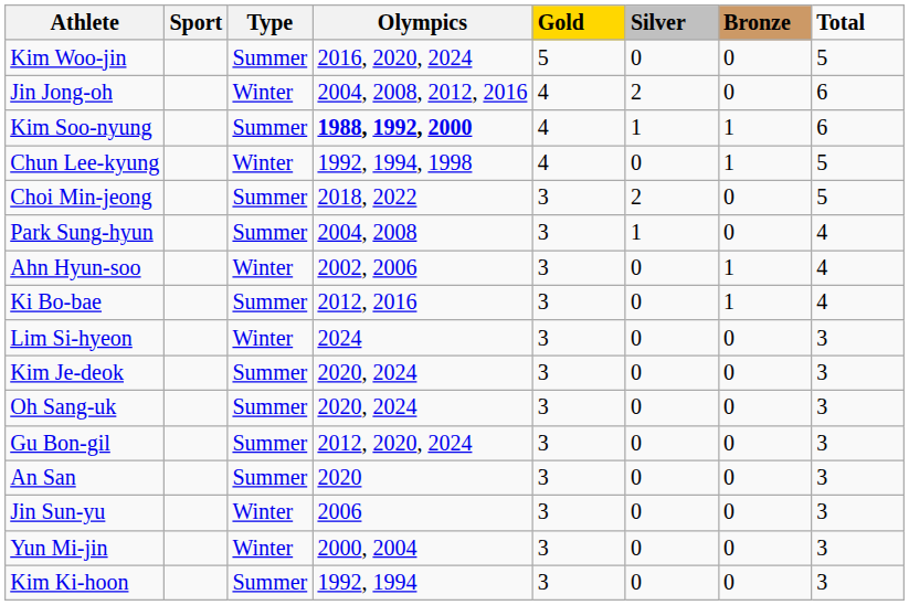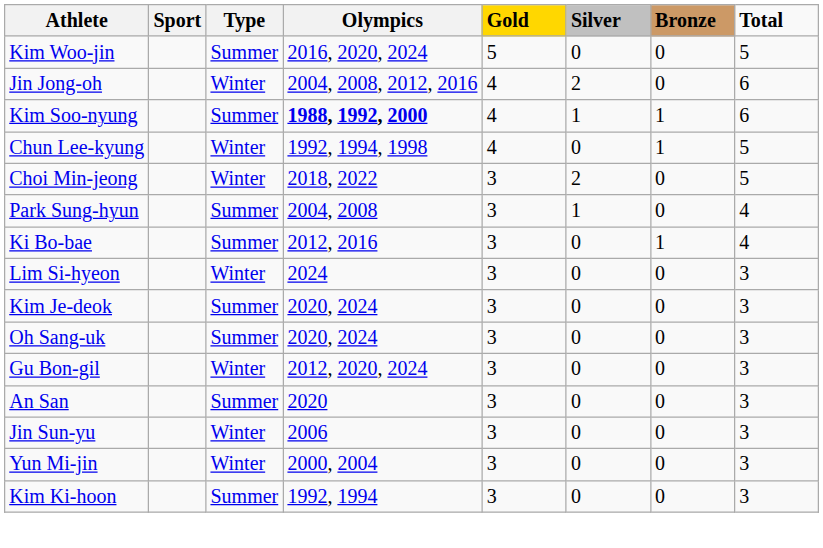 <table class="wikitable" style="text-align:left">
 <tr>
 <th>Athlete</th>
 <th>Sport</th>
 <th>Type</th>
 <th>Olympics</th>
 <td width=60 bgcolor=gold><strong>Gold</strong></td>
 <td width=60 bgcolor=silver><strong>Silver</strong></td>
 <td width=60 bgcolor=cc9966><strong>Bronze</strong></td>
 <td width=60><strong>Total</strong></td>
 </tr>
 <tr>
 <td align=left><a href='#'>Kim Woo-jin</a></td>
 <td align=left></td>
 <td><a href='#'>Summer</a></td>
 <td align=left><a href='#'>2016</a>, <a href='#'>2020</a>, <a href='#'>2024</a></td>
 <td>5</td>
 <td>0</td>
 <td>0</td>
 <td>5</td>
 </tr>
 <tr>
 <td align=left><a href='#'>Jin Jong-oh</a></td>
 <td align=left></td>
 <td><a href='#'>Winter</a></td>
 <td align=left><a href='#'>2004</a>, <a href='#'>2008</a>, <a href='#'>2012</a>, <a href='#'>2016</a></td>
 <td>4</td>
 <td>2</td>
 <td>0</td>
 <td>6</td>
 </tr>
 <tr>
 <td align=left><a href='#'>Kim Soo-nyung</a></td>
 <td align=left></td>
 <td><a href='#'>Summer</a></td>
 <td align=left><strong><a href='#'>1988</a>, <a href='#'>1992</a>, <a href='#'>2000</a></strong></td>
 <td>4</td>
 <td>1</td>
 <td>1</td>
 <td>6</td>
 </tr>
 <tr>
 <td align=left><a href='#'>Chun Lee-kyung</a></td>
 <td align=left></td>
 <td><a href='#'>Winter</a></td>
 <td align=left><a href='#'>1992</a>, <a href='#'>1994</a>, <a href='#'>1998</a></td>
 <td>4</td>
 <td>0</td>
 <td>1</td>
 <td>5</td>
 </tr>
 <tr>
 <td align=left><a href='#'>Choi Min-jeong</a></td>
 <td align=left></td>
-<td><a href='#'>Summer</a></td>
+<td><a href='#'>Winter</a></td>
 <td align=left><a href='#'>2018</a>, <a href='#'>2022</a></td>
 <td>3</td>
 <td>2</td>
 <td>0</td>
 <td>5</td>
 </tr>
 <tr>
 <td align=left><a href='#'>Park Sung-hyun</a></td>
 <td align=left></td>
 <td><a href='#'>Summer</a></td>
 <td align=left><a href='#'>2004</a>, <a href='#'>2008</a></td>
 <td>3</td>
 <td>1</td>
 <td>0</td>
-<td>4</td>
-</tr>
-<tr>
-<td align=left><a href='#'>Ahn Hyun-soo</a></td>
-<td align=left></td>
-<td><a href='#'>Winter</a></td>
-<td align=left><a href='#'>2002</a>, <a href='#'>2006</a></td>
-<td>3</td>
-<td>0</td>
-<td>1</td>
 <td>4</td>
 </tr>
 <tr>
 <td align=left><a href='#'>Ki Bo-bae</a></td>
 <td align=left></td>
 <td><a href='#'>Summer</a></td>
 <td align=left><a href='#'>2012</a>, <a href='#'>2016</a></td>
 <td>3</td>
 <td>0</td>
 <td>1</td>
 <td>4</td>
 </tr>
 <tr>
 <td><a href='#'>Lim Si-hyeon</a></td>
 <td></td>
 <td><a href='#'>Winter</a></td>
 <td><a href='#'>2024</a></td>
 <td>3</td>
 <td>0</td>
 <td>0</td>
 <td>3</td>
 </tr>
 <tr>
 <td align=left><a href='#'>Kim Je-deok</a></td>
 <td align=left></td>
 <td><a href='#'>Summer</a></td>
 <td align=left><a href='#'>2020</a>, <a href='#'>2024</a></td>
 <td>3</td>
 <td>0</td>
 <td>0</td>
 <td>3</td>
 </tr>
 <tr>
 <td align=left><a href='#'>Oh Sang-uk</a></td>
 <td align=left></td>
 <td><a href='#'>Summer</a></td>
 <td align=left><a href='#'>2020</a>, <a href='#'>2024</a></td>
 <td>3</td>
 <td>0</td>
 <td>0</td>
 <td>3</td>
 </tr>
 <tr>
 <td align=left><a href='#'>Gu Bon-gil</a></td>
 <td align=left></td>
-<td><a href='#'>Summer</a></td>
+<td><a href='#'>Winter</a></td>
 <td align=left><a href='#'>2012</a>, <a href='#'>2020</a>, <a href='#'>2024</a></td>
 <td>3</td>
 <td>0</td>
 <td>0</td>
 <td>3</td>
 </tr>
 <tr>
 <td align=left><a href='#'>An San</a></td>
 <td align=left></td>
 <td><a href='#'>Summer</a></td>
 <td align=left><a href='#'>2020</a></td>
 <td>3</td>
 <td>0</td>
 <td>0</td>
 <td>3</td>
 </tr>
 <tr>
 <td align=left><a href='#'>Jin Sun-yu</a></td>
 <td align=left></td>
 <td><a href='#'>Winter</a></td>
 <td align=left><a href='#'>2006</a></td>
 <td>3</td>
 <td>0</td>
 <td>0</td>
 <td>3</td>
 </tr>
 <tr>
 <td align=left><a href='#'>Yun Mi-jin</a></td>
 <td align=left></td>
 <td><a href='#'>Winter</a></td>
 <td align=left><a href='#'>2000</a>, <a href='#'>2004</a></td>
 <td>3</td>
 <td>0</td>
 <td>0</td>
 <td>3</td>
 </tr>
 <tr>
 <td align=left><a href='#'>Kim Ki-hoon</a></td>
 <td align=left></td>
 <td><a href='#'>Summer</a></td>
 <td align=left><a href='#'>1992</a>, <a href='#'>1994</a></td>
 <td>3</td>
 <td>0</td>
 <td>0</td>
 <td>3</td>
 </tr>
 </table>
